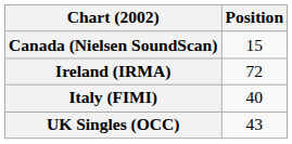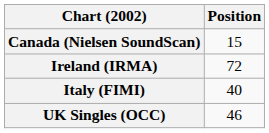 <table class="wikitable sortable plainrowheaders" style="text-align:center">
 <tr>
 <th>Chart (2002)</th>
 <th>Position</th>
 </tr>
 <tr>
 <th scope="row">Canada (Nielsen SoundScan)</th>
 <td>15</td>
 </tr>
 <tr>
 <th scope="row">Ireland (IRMA)</th>
 <td>72</td>
 </tr>
 <tr>
 <th scope="row">Italy (FIMI)</th>
 <td>40</td>
 </tr>
 <tr>
 <th scope="row">UK Singles (OCC)</th>
-<td>43</td>
+<td>46</td>
 </tr>
 </table>
